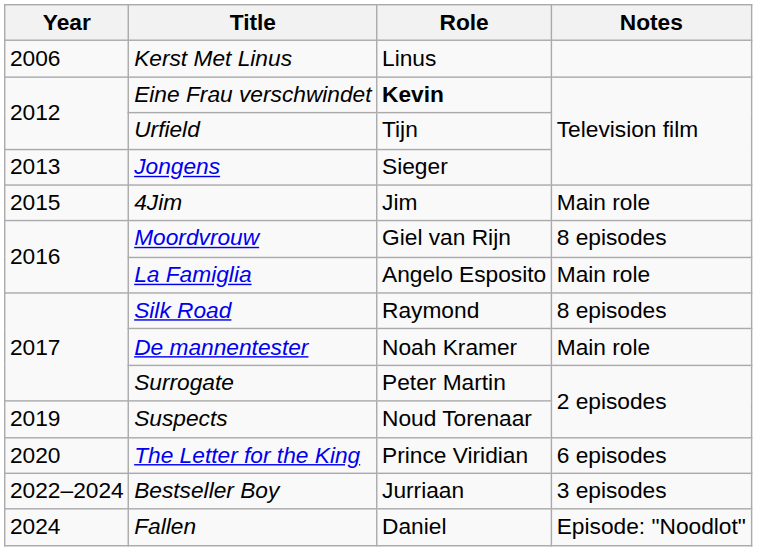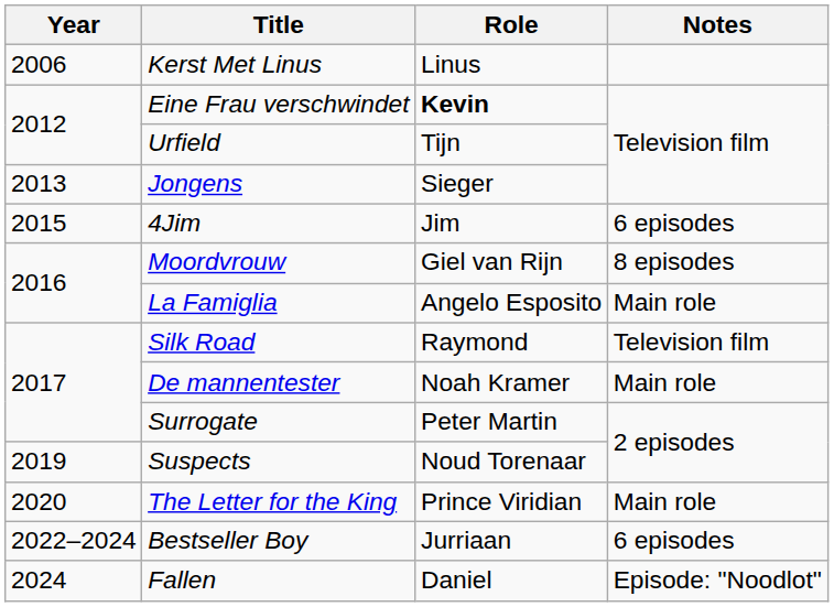 <table class="wikitable sortable">
 <tr>
 <th>Year</th>
 <th>Title</th>
 <th>Role</th>
 <th class="unsortable">Notes</th>
 </tr>
 <tr>
 <td>2006</td>
 <td><em>Kerst Met Linus</em></td>
 <td>Linus</td>
 <td></td>
 </tr>
 <tr>
 <td rowspan="2">2012</td>
 <td><em>Eine Frau verschwindet</em></td>
 <td><strong>Kevin</strong></td>
 <td rowspan="3">Television film</td>
 </tr>
 <tr>
 <td><em>Urfield</em></td>
 <td>Tijn</td>
 </tr>
 <tr>
 <td>2013</td>
 <td><em><a href='#'>Jongens</a></em></td>
 <td>Sieger</td>
 </tr>
 <tr>
 <td>2015</td>
 <td><em>4Jim</em></td>
 <td>Jim</td>
-<td>Main role</td>
+<td>6 episodes</td>
 </tr>
 <tr>
 <td rowspan="2">2016</td>
 <td><em><a href='#'>Moordvrouw</a></em></td>
 <td>Giel van Rijn</td>
 <td>8 episodes</td>
 </tr>
 <tr>
 <td><em><a href='#'>La Famiglia</a></em></td>
 <td>Angelo Esposito</td>
 <td>Main role</td>
 </tr>
 <tr>
 <td rowspan="3">2017</td>
 <td><em><a href='#'>Silk Road</a></em></td>
 <td>Raymond</td>
-<td>8 episodes</td>
+<td>Television film</td>
 </tr>
 <tr>
 <td><em><a href='#'>De mannentester</a></em></td>
 <td>Noah Kramer</td>
 <td>Main role</td>
 </tr>
 <tr>
 <td><em>Surrogate</em></td>
 <td>Peter Martin</td>
 <td rowspan="2">2 episodes</td>
 </tr>
 <tr>
 <td>2019</td>
 <td><em>Suspects</em></td>
 <td>Noud Torenaar</td>
 </tr>
 <tr>
 <td>2020</td>
 <td><em><a href='#'>The Letter for the King</a></em></td>
 <td>Prince Viridian</td>
-<td>6 episodes</td>
+<td>Main role</td>
 </tr>
 <tr>
 <td>2022–2024</td>
 <td><em>Bestseller Boy</em></td>
 <td>Jurriaan</td>
-<td>3 episodes</td>
+<td>6 episodes</td>
 </tr>
 <tr>
 <td>2024</td>
 <td><em>Fallen</em></td>
 <td>Daniel</td>
 <td>Episode: "Noodlot"</td>
 </tr>
 </table>
